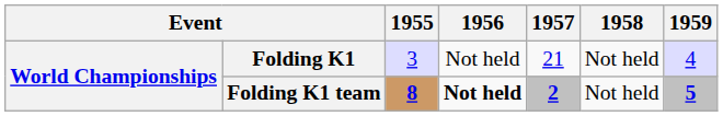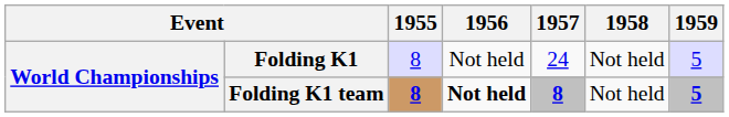 <table class="wikitable plainrowheaders" style=font-size:90%>
 <tr>
 <th scope="col" colspan=2>Event</th>
 <th scope="col">1955</th>
 <th scope="col">1956</th>
 <th scope="col">1957</th>
 <th scope="col">1958</th>
 <th scope="col">1959</th>
 </tr>
 <tr style="text-align:center;">
 <th scope="row" rowspan=2><a href='#'>World Championships</a></th>
 <th scope="row">Folding K1</th>
-<td style="background:#ddf;"><a href='#'>3</a></td>
+<td style="background:#ddf;"><a href='#'>8</a></td>
 <td>Not held</td>
-<td><a href='#'>21</a></td>
+<td><a href='#'>24</a></td>
 <td>Not held</td>
-<td style="background:#ddf;"><a href='#'>4</a></td>
+<td style="background:#ddf;"><a href='#'>5</a></td>
 </tr>
 <tr style="text-align:center;">
 <th scope="row">Folding K1 team</th>
 <td style="background:#cc9966;"><a href='#'><strong>8</strong></a></td>
 <td><strong>Not held</strong></td>
-<td style="background:silver;"><a href='#'><strong>2</strong></a></td>
+<td style="background:silver;"><a href='#'><strong>8</strong></a></td>
 <td>Not held</td>
 <td style="background:silver;"><a href='#'><strong>5</strong></a></td>
 </tr>
 </table>
